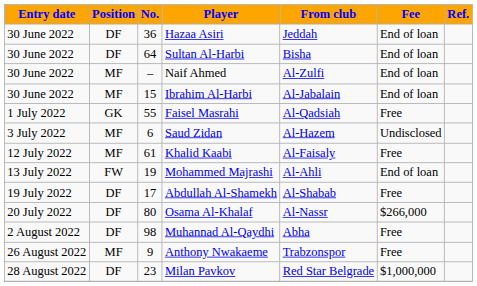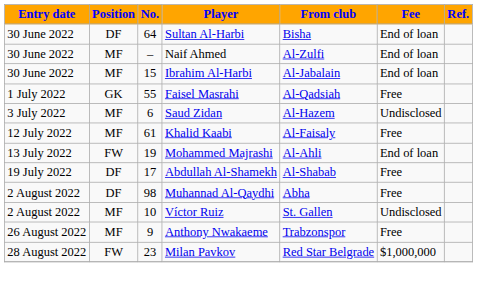 <table class="wikitable sortable">
 <tr>
 <th style="background:orange; color:blue;"><strong>Entry date</strong></th>
 <th style="background:orange; color:blue;"><strong>Position</strong></th>
 <th style="background:orange; color:blue;"><strong>No.</strong></th>
 <th style="background:orange; color:blue;"><strong>Player</strong></th>
 <th style="background:orange; color:blue;"><strong>From club</strong></th>
 <th style="background:orange; color:blue;"><strong>Fee</strong></th>
 <th style="background:orange; color:blue;"><strong>Ref.</strong></th>
-</tr>
-<tr>
-<td>30 June 2022</td>
-<td style="text-align:center;">DF</td>
-<td style="text-align:center;">36</td>
-<td style="text-align:left;"> <a href='#'>Hazaa Asiri</a></td>
-<td style="text-align:left;"> <a href='#'>Jeddah</a></td>
-<td>End of loan</td>
-<td></td>
 </tr>
 <tr>
 <td>30 June 2022</td>
 <td style="text-align:center;">DF</td>
 <td style="text-align:center;">64</td>
 <td style="text-align:left;"> <a href='#'>Sultan Al-Harbi</a></td>
 <td style="text-align:left;"> <a href='#'>Bisha</a></td>
 <td>End of loan</td>
 <td></td>
 </tr>
 <tr>
 <td>30 June 2022</td>
 <td style="text-align:center;">MF</td>
 <td style="text-align:center;">–</td>
 <td style="text-align:left;"> Naif Ahmed</td>
 <td style="text-align:left;"> <a href='#'>Al-Zulfi</a></td>
 <td>End of loan</td>
 <td></td>
 </tr>
 <tr>
 <td>30 June 2022</td>
 <td style="text-align:center;">MF</td>
 <td style="text-align:center;">15</td>
 <td style="text-align:left;"> <a href='#'>Ibrahim Al-Harbi</a></td>
 <td style="text-align:left;"> <a href='#'>Al-Jabalain</a></td>
 <td>End of loan</td>
 <td></td>
 </tr>
 <tr>
 <td>1 July 2022</td>
 <td style="text-align:center;">GK</td>
 <td style="text-align:center;">55</td>
 <td style="text-align:left;"> <a href='#'>Faisel Masrahi</a></td>
 <td style="text-align:left;"> <a href='#'>Al-Qadsiah</a></td>
 <td>Free</td>
 <td></td>
 </tr>
 <tr>
 <td>3 July 2022</td>
 <td style="text-align:center;">MF</td>
 <td style="text-align:center;">6</td>
 <td style="text-align:left;"> <a href='#'>Saud Zidan</a></td>
 <td style="text-align:left;"> <a href='#'>Al-Hazem</a></td>
 <td>Undisclosed</td>
 <td></td>
 </tr>
 <tr>
 <td>12 July 2022</td>
 <td style="text-align:center;">MF</td>
 <td style="text-align:center;">61</td>
 <td style="text-align:left;"> <a href='#'>Khalid Kaabi</a></td>
 <td style="text-align:left;"> <a href='#'>Al-Faisaly</a></td>
 <td>Free</td>
 <td></td>
 </tr>
 <tr>
 <td>13 July 2022</td>
 <td style="text-align:center;">FW</td>
 <td style="text-align:center;">19</td>
 <td style="text-align:left;"> <a href='#'>Mohammed Majrashi</a></td>
 <td style="text-align:left;"> <a href='#'>Al-Ahli</a></td>
 <td>End of loan</td>
 <td></td>
 </tr>
 <tr>
 <td>19 July 2022</td>
 <td style="text-align:center;">DF</td>
 <td style="text-align:center;">17</td>
 <td style="text-align:left;"> <a href='#'>Abdullah Al-Shamekh</a></td>
 <td style="text-align:left;"> <a href='#'>Al-Shabab</a></td>
 <td>Free</td>
 <td></td>
 </tr>
 <tr>
-<td>20 July 2022</td>
-<td style="text-align:center;">DF</td>
-<td style="text-align:center;">80</td>
-<td style="text-align:left;"> <a href='#'>Osama Al-Khalaf</a></td>
-<td style="text-align:left;"> <a href='#'>Al-Nassr</a></td>
-<td>$266,000</td>
-<td></td>
-</tr>
-<tr>
 <td>2 August 2022</td>
 <td style="text-align:center;">DF</td>
 <td style="text-align:center;">98</td>
 <td style="text-align:left;"> <a href='#'>Muhannad Al-Qaydhi</a></td>
 <td style="text-align:left;"> <a href='#'>Abha</a></td>
 <td>Free</td>
+<td></td>
+</tr>
+<tr>
+<td>2 August 2022</td>
+<td style="text-align:center;">MF</td>
+<td style="text-align:center;">10</td>
+<td style="text-align:left;"> <a href='#'>Víctor Ruiz</a></td>
+<td style="text-align:left;"> <a href='#'>St. Gallen</a></td>
+<td>Undisclosed</td>
 <td></td>
 </tr>
 <tr>
 <td>26 August 2022</td>
 <td style="text-align:center;">MF</td>
 <td style="text-align:center;">9</td>
 <td style="text-align:left;"> <a href='#'>Anthony Nwakaeme</a></td>
 <td style="text-align:left;"> <a href='#'>Trabzonspor</a></td>
 <td>Free</td>
 <td></td>
 </tr>
 <tr>
 <td>28 August 2022</td>
-<td style="text-align:center;">DF</td>
+<td style="text-align:center;">FW</td>
 <td style="text-align:center;">23</td>
 <td style="text-align:left;"> <a href='#'>Milan Pavkov</a></td>
 <td style="text-align:left;"> <a href='#'>Red Star Belgrade</a></td>
 <td>$1,000,000</td>
 <td></td>
 </tr>
 <tr>
 </tr>
 </table>
